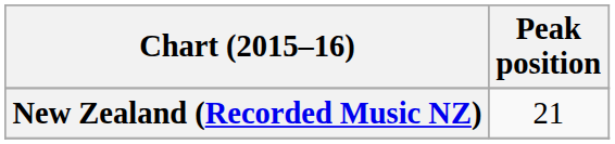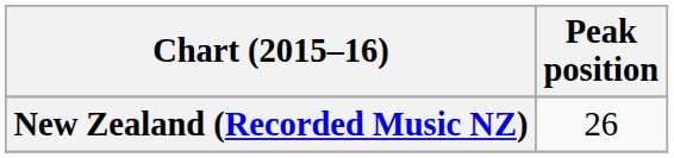 <table class="wikitable sortable plainrowheaders" style="text-align:center">
 <tr>
 <th scope="col">Chart (2015–16)</th>
 <th scope="col">Peak<br> position</th>
 </tr>
 <tr>
 </tr>
 <tr>
 </tr>
 <tr>
 <th scope="row">New Zealand (<a href='#'>Recorded Music NZ</a>)</th>
-<td>21</td>
+<td>26</td>
 </tr>
 <tr>
 </tr>
 <tr>
 </tr>
 <tr>
 </tr>
 </table>
